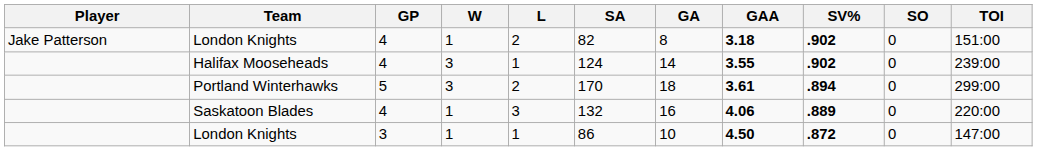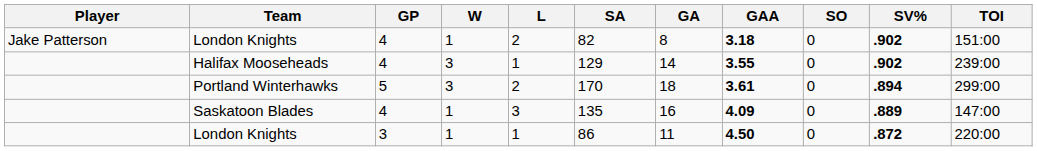 <table class="wikitable sortable">
 <tr>
 <th style="width:12em">Player</th>
 <th style="width:12em">Team</th>
 <th style="width:4em">GP</th>
 <th style="width:4em">W</th>
 <th style="width:4em">L</th>
 <th style="width:5em">SA</th>
 <th style="width:4em">GA</th>
 <th style="width:5em">GAA</th>
+<th style="width:4em">SO</th>
 <th style="width:5em">SV%</th>
-<th style="width:4em">SO</th>
 <th style="width:5em">TOI</th>
 </tr>
 <tr>
 <td {sortname>Jake Patterson</td>
 <td>London Knights</td>
 <td>4</td>
 <td>1</td>
 <td>2</td>
 <td>82</td>
 <td>8</td>
 <td><strong>3.18</strong></td>
+<td>0</td>
 <td><strong>.902</strong></td>
-<td>0</td>
 <td>151:00</td>
 </tr>
 <tr>
 <td></td>
 <td>Halifax Mooseheads</td>
 <td>4</td>
 <td>3</td>
 <td>1</td>
-<td>124</td>
+<td>129</td>
 <td>14</td>
 <td><strong>3.55</strong></td>
+<td>0</td>
 <td><strong>.902</strong></td>
-<td>0</td>
 <td>239:00</td>
 </tr>
 <tr>
 <td></td>
 <td>Portland Winterhawks</td>
 <td>5</td>
 <td>3</td>
 <td>2</td>
 <td>170</td>
 <td>18</td>
 <td><strong>3.61</strong></td>
+<td>0</td>
 <td><strong>.894</strong></td>
-<td>0</td>
 <td>299:00</td>
 </tr>
 <tr>
 <td></td>
 <td>Saskatoon Blades</td>
 <td>4</td>
 <td>1</td>
 <td>3</td>
-<td>132</td>
+<td>135</td>
 <td>16</td>
-<td><strong>4.06</strong></td>
+<td><strong>4.09</strong></td>
+<td>0</td>
 <td><strong>.889</strong></td>
-<td>0</td>
-<td>220:00</td>
+<td>147:00</td>
 </tr>
 <tr>
 <td></td>
 <td>London Knights</td>
 <td>3</td>
 <td>1</td>
 <td>1</td>
 <td>86</td>
-<td>10</td>
+<td>11</td>
 <td><strong>4.50</strong></td>
+<td>0</td>
 <td><strong>.872</strong></td>
-<td>0</td>
-<td>147:00</td>
+<td>220:00</td>
 </tr>
 </table>
